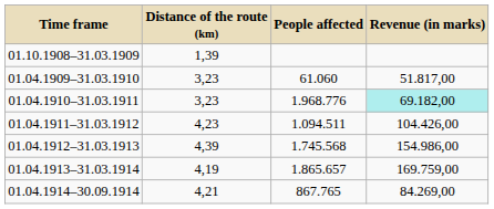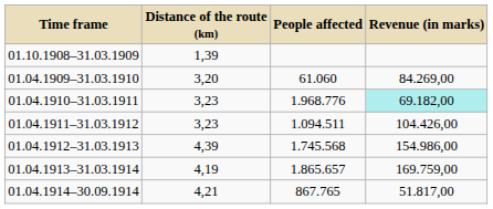 <table class="wikitable float-left" style="font-size:95%; text-align:center;">
 <tr>
 <th style="background-color:#EADEBD;">Time frame</th>
 <th style="background-color:#EADEBD;">Distance of the route<br><small>(km)</small></th>
 <th style="background-color:#EADEBD;">People affected</th>
 <th style="background-color:#EADEBD;">Revenue (in marks)</th>
 </tr>
 <tr>
 <td>01.10.1908–31.03.1909</td>
 <td>1,39</td>
 <td></td>
 <td></td>
 </tr>
 <tr>
 <td>01.04.1909–31.03.1910</td>
-<td>3,23</td>
+<td>3,20</td>
 <td>61.060</td>
-<td>51.817,00</td>
+<td>84.269,00</td>
 </tr>
 <tr>
 <td>01.04.1910–31.03.1911</td>
 <td>3,23</td>
 <td>1.968.776</td>
 <td style="background: paleturquoise;">69.182,00</td>
 </tr>
 <tr>
 <td>01.04.1911–31.03.1912</td>
-<td>4,23</td>
+<td>3,23</td>
 <td>1.094.511</td>
 <td>104.426,00</td>
 </tr>
 <tr>
 <td>01.04.1912–31.03.1913</td>
 <td>4,39</td>
 <td>1.745.568</td>
 <td>154.986,00</td>
 </tr>
 <tr>
 <td>01.04.1913–31.03.1914</td>
 <td>4,19</td>
 <td>1.865.657</td>
 <td>169.759,00</td>
 </tr>
 <tr>
 <td>01.04.1914–30.09.1914</td>
 <td>4,21</td>
 <td>867.765</td>
-<td>84.269,00</td>
+<td>51.817,00</td>
 </tr>
 </table>
